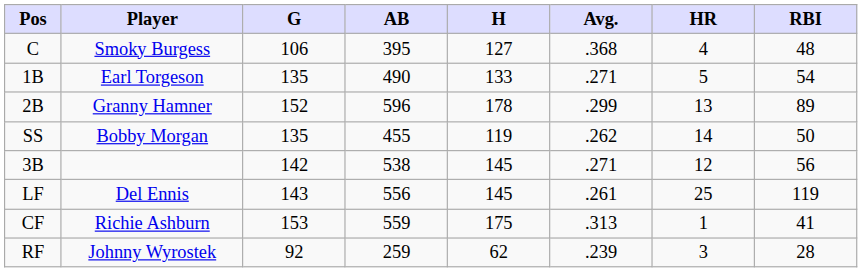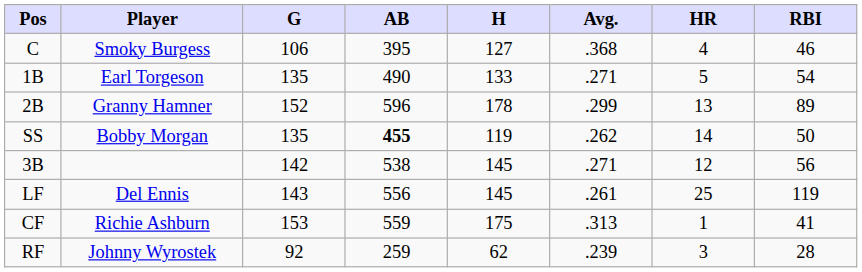 <table class="wikitable sortable">
 <tr>
 <th style="background:#ddf; width:5%;">Pos</th>
 <th style="background:#ddf; width:16%;">Player</th>
 <th style="background:#ddf; width:9%;">G</th>
 <th style="background:#ddf; width:9%;">AB</th>
 <th style="background:#ddf; width:9%;">H</th>
 <th style="background:#ddf; width:9%;">Avg.</th>
 <th style="background:#ddf; width:9%;">HR</th>
 <th style="background:#ddf; width:9%;">RBI</th>
 </tr>
 <tr style="text-align:center;">
 <td>C</td>
 <td><a href='#'>Smoky Burgess</a></td>
 <td>106</td>
 <td>395</td>
 <td>127</td>
 <td>.368</td>
 <td>4</td>
-<td>48</td>
+<td>46</td>
 </tr>
 <tr align=center>
 <td>1B</td>
 <td><a href='#'>Earl Torgeson</a></td>
 <td>135</td>
 <td>490</td>
 <td>133</td>
 <td>.271</td>
 <td>5</td>
 <td>54</td>
 </tr>
 <tr align=center>
 <td>2B</td>
 <td><a href='#'>Granny Hamner</a></td>
 <td>152</td>
 <td>596</td>
 <td>178</td>
 <td>.299</td>
 <td>13</td>
 <td>89</td>
 </tr>
 <tr align=center>
 <td>SS</td>
 <td><a href='#'>Bobby Morgan</a></td>
 <td>135</td>
-<td>455</td>
+<td><strong>455</strong></td>
 <td>119</td>
 <td>.262</td>
 <td>14</td>
 <td>50</td>
 </tr>
 <tr align=center>
 <td>3B</td>
 <td></td>
 <td>142</td>
 <td>538</td>
 <td>145</td>
 <td>.271</td>
 <td>12</td>
 <td>56</td>
 </tr>
 <tr align=center>
 <td>LF</td>
 <td><a href='#'>Del Ennis</a></td>
 <td>143</td>
 <td>556</td>
 <td>145</td>
 <td>.261</td>
 <td>25</td>
 <td>119</td>
 </tr>
 <tr align=center>
 <td>CF</td>
 <td><a href='#'>Richie Ashburn</a></td>
 <td>153</td>
 <td>559</td>
 <td>175</td>
 <td>.313</td>
 <td>1</td>
 <td>41</td>
 </tr>
 <tr align=center>
 <td>RF</td>
 <td><a href='#'>Johnny Wyrostek</a></td>
 <td>92</td>
 <td>259</td>
 <td>62</td>
 <td>.239</td>
 <td>3</td>
 <td>28</td>
 </tr>
 </table>
